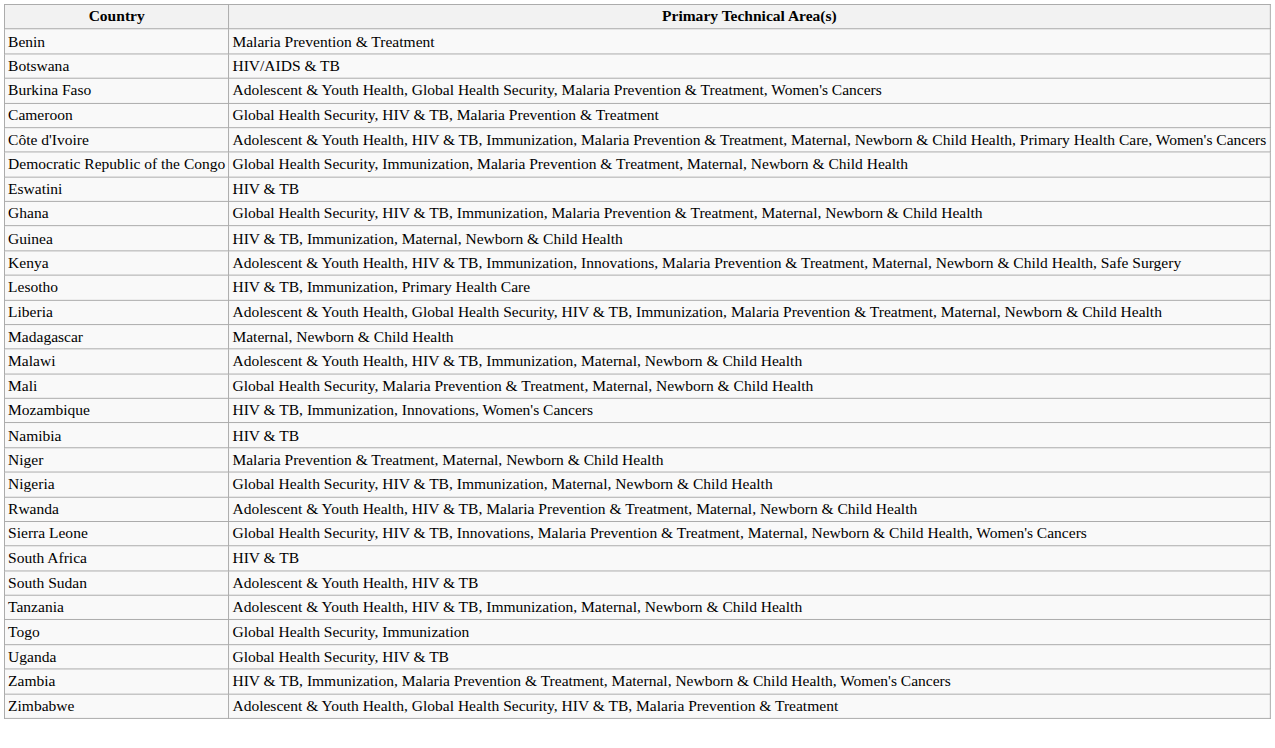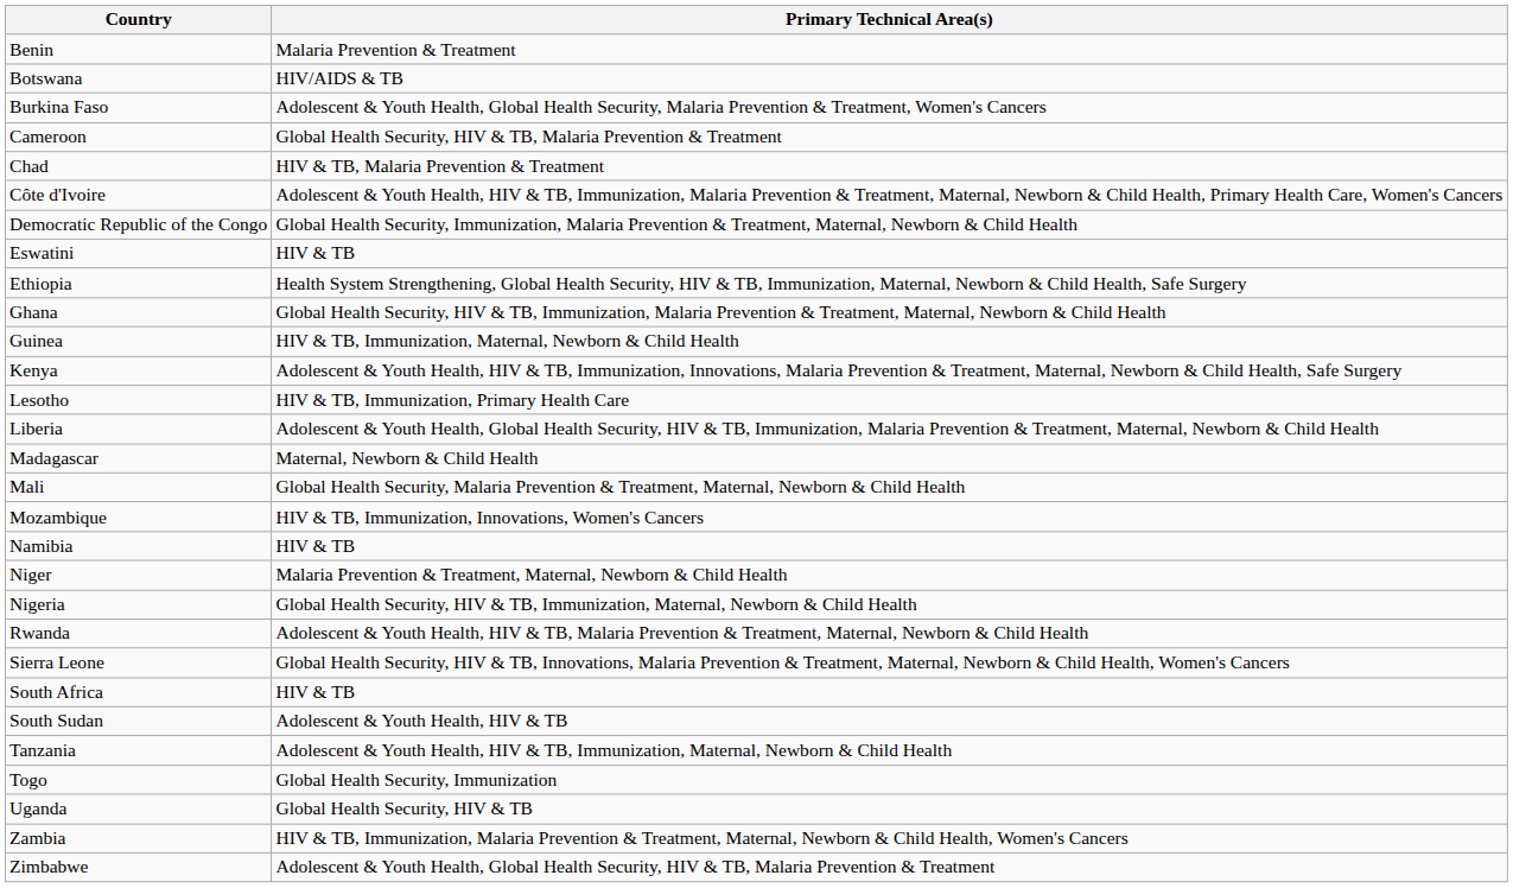 <table class="wikitable sortable">
 <tr>
 <th>Country</th>
 <th>Primary Technical Area(s)</th>
 </tr>
 <tr>
 <td>Benin</td>
 <td>Malaria Prevention & Treatment</td>
 </tr>
 <tr>
 <td>Botswana</td>
 <td>HIV/AIDS & TB</td>
 </tr>
 <tr>
 <td>Burkina Faso</td>
 <td>Adolescent & Youth Health, Global Health Security, Malaria Prevention & Treatment, Women's Cancers</td>
 </tr>
 <tr>
 <td>Cameroon</td>
 <td>Global Health Security, HIV & TB, Malaria Prevention & Treatment</td>
 </tr>
 <tr>
+<td>Chad</td>
+<td>HIV & TB, Malaria Prevention & Treatment</td>
+</tr>
+<tr>
 <td>Côte d'Ivoire</td>
 <td>Adolescent & Youth Health, HIV & TB, Immunization, Malaria Prevention & Treatment, Maternal, Newborn & Child Health, Primary Health Care, Women's Cancers</td>
 </tr>
 <tr>
 <td>Democratic Republic of the Congo</td>
 <td>Global Health Security, Immunization, Malaria Prevention & Treatment, Maternal, Newborn & Child Health</td>
 </tr>
 <tr>
 <td>Eswatini</td>
 <td>HIV & TB</td>
+</tr>
+<tr>
+<td>Ethiopia</td>
+<td>Health System Strengthening, Global Health Security, HIV & TB, Immunization, Maternal, Newborn & Child Health, Safe Surgery</td>
 </tr>
 <tr>
 <td>Ghana</td>
 <td>Global Health Security, HIV & TB, Immunization, Malaria Prevention & Treatment, Maternal, Newborn & Child Health</td>
 </tr>
 <tr>
 <td>Guinea</td>
 <td>HIV & TB, Immunization, Maternal, Newborn & Child Health</td>
 </tr>
 <tr>
 <td>Kenya</td>
 <td>Adolescent & Youth Health, HIV & TB, Immunization, Innovations, Malaria Prevention & Treatment, Maternal, Newborn & Child Health, Safe Surgery</td>
 </tr>
 <tr>
 <td>Lesotho</td>
 <td>HIV & TB, Immunization, Primary Health Care</td>
 </tr>
 <tr>
 <td>Liberia</td>
 <td>Adolescent & Youth Health, Global Health Security, HIV & TB, Immunization, Malaria Prevention & Treatment, Maternal, Newborn & Child Health</td>
 </tr>
 <tr>
 <td>Madagascar</td>
 <td>Maternal, Newborn & Child Health</td>
-</tr>
-<tr>
-<td>Malawi</td>
-<td>Adolescent & Youth Health, HIV & TB, Immunization, Maternal, Newborn & Child Health</td>
 </tr>
 <tr>
 <td>Mali</td>
 <td>Global Health Security, Malaria Prevention & Treatment, Maternal, Newborn & Child Health</td>
 </tr>
 <tr>
 <td>Mozambique</td>
 <td>HIV & TB, Immunization, Innovations, Women's Cancers</td>
 </tr>
 <tr>
 <td>Namibia</td>
 <td>HIV & TB</td>
 </tr>
 <tr>
 <td>Niger</td>
 <td>Malaria Prevention & Treatment, Maternal, Newborn & Child Health</td>
 </tr>
 <tr>
 <td>Nigeria</td>
 <td>Global Health Security, HIV & TB, Immunization, Maternal, Newborn & Child Health</td>
 </tr>
 <tr>
 <td>Rwanda</td>
 <td>Adolescent & Youth Health, HIV & TB, Malaria Prevention & Treatment, Maternal, Newborn & Child Health</td>
 </tr>
 <tr>
 <td>Sierra Leone</td>
 <td>Global Health Security, HIV & TB, Innovations, Malaria Prevention & Treatment, Maternal, Newborn & Child Health, Women's Cancers</td>
 </tr>
 <tr>
 <td>South Africa</td>
 <td>HIV & TB</td>
 </tr>
 <tr>
 <td>South Sudan</td>
 <td>Adolescent & Youth Health, HIV & TB</td>
 </tr>
 <tr>
 <td>Tanzania</td>
 <td>Adolescent & Youth Health, HIV & TB, Immunization, Maternal, Newborn & Child Health</td>
 </tr>
 <tr>
 <td>Togo</td>
 <td>Global Health Security, Immunization</td>
 </tr>
 <tr>
 <td>Uganda</td>
 <td>Global Health Security, HIV & TB</td>
 </tr>
 <tr>
 <td>Zambia</td>
 <td>HIV & TB, Immunization, Malaria Prevention & Treatment, Maternal, Newborn & Child Health, Women's Cancers</td>
 </tr>
 <tr>
 <td>Zimbabwe</td>
 <td>Adolescent & Youth Health, Global Health Security, HIV & TB, Malaria Prevention & Treatment</td>
 </tr>
 </table>
